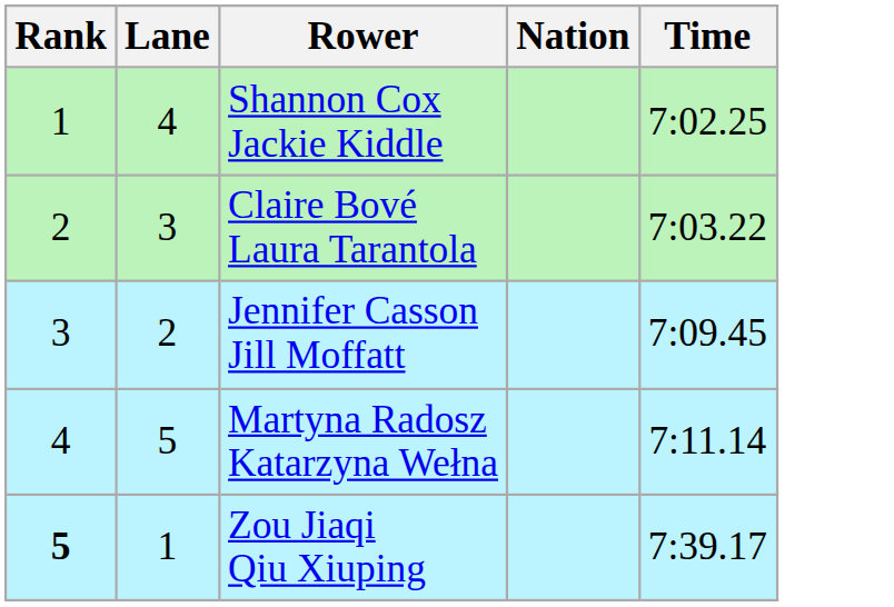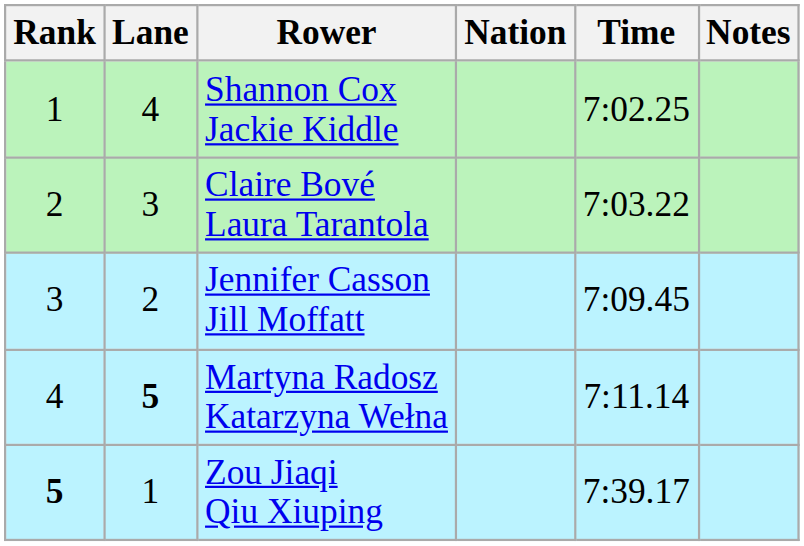 <table class="wikitable sortable" style="text-align:center">
 <tr>
 <th>Rank</th>
 <th>Lane</th>
 <th>Rower</th>
 <th>Nation</th>
 <th>Time</th>
+<th>Notes</th>
 </tr>
 <tr bgcolor=bbf3bb>
 <td>1</td>
 <td>4</td>
 <td align=left><a href='#'>Shannon Cox</a><br><a href='#'>Jackie Kiddle</a></td>
 <td align=left></td>
 <td>7:02.25</td>
+<td></td>
 </tr>
 <tr bgcolor=bbf3bb>
 <td>2</td>
 <td>3</td>
 <td align=left><a href='#'>Claire Bové</a><br><a href='#'>Laura Tarantola</a></td>
 <td align=left></td>
 <td>7:03.22</td>
+<td></td>
 </tr>
 <tr bgcolor=bbf3ff>
 <td>3</td>
 <td>2</td>
 <td align=left><a href='#'>Jennifer Casson</a><br><a href='#'>Jill Moffatt</a></td>
 <td align=left></td>
 <td>7:09.45</td>
+<td></td>
 </tr>
 <tr bgcolor=bbf3ff>
 <td>4</td>
-<td>5</td>
+<td><strong>5</strong></td>
 <td align=left><a href='#'>Martyna Radosz</a><br><a href='#'>Katarzyna Wełna</a></td>
 <td align=left></td>
 <td>7:11.14</td>
+<td></td>
 </tr>
 <tr bgcolor=bbf3ff>
 <td><strong>5</strong></td>
 <td>1</td>
 <td align=left><a href='#'>Zou Jiaqi</a><br><a href='#'>Qiu Xiuping</a></td>
 <td align=left></td>
 <td>7:39.17</td>
+<td></td>
 </tr>
 </table>
